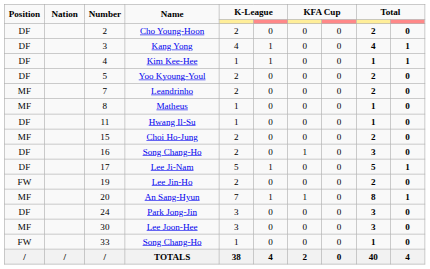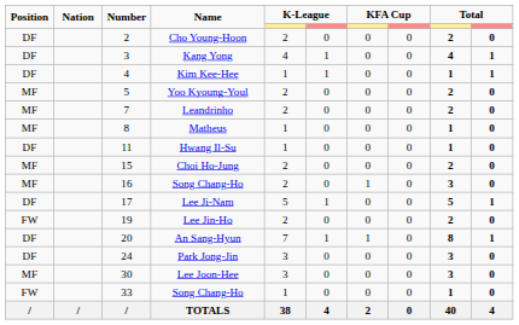 <table class="wikitable" style="font-size: 95%; text-align: center;">
 <tr>
 <td rowspan="2" width="60" align="center"><strong>Position</strong></td>
 <td rowspan="2" width="60" align="center"><strong>Nation</strong></td>
 <td rowspan="2" width="60" align="center"><strong>Number</strong></td>
 <td rowspan="2" width="150" align="center"><strong>Name</strong></td>
 <td colspan="2" width="100" align="center"><strong>K-League</strong></td>
 <td colspan="2" width="100" align="center"><strong>KFA Cup</strong></td>
 <td colspan="2" width="100" align="center"><strong>Total</strong></td>
 </tr>
 <tr>
 <th width="50" style="background: #FFEE99"></th>
 <th width="50" style="background: #FF8888"></th>
 <th width="50" style="background: #FFEE99"></th>
 <th width="50" style="background: #FF8888"></th>
 <th width="50" style="background: #FFEE99"></th>
 <th width="50" style="background: #FF8888"></th>
 </tr>
 <tr>
 <td>DF</td>
 <td></td>
 <td>2</td>
 <td><a href='#'>Cho Young-Hoon</a></td>
 <td>2</td>
 <td>0</td>
 <td>0</td>
 <td>0</td>
 <td><strong>2</strong></td>
 <td><strong>0</strong></td>
 </tr>
 <tr>
 <td>DF</td>
 <td></td>
 <td>3</td>
 <td><a href='#'>Kang Yong</a></td>
 <td>4</td>
 <td>1</td>
 <td>0</td>
 <td>0</td>
 <td><strong>4</strong></td>
 <td><strong>1</strong></td>
 </tr>
 <tr>
 <td>DF</td>
 <td></td>
 <td>4</td>
 <td><a href='#'>Kim Kee-Hee</a></td>
 <td>1</td>
 <td>1</td>
 <td>0</td>
 <td>0</td>
 <td><strong>1</strong></td>
 <td><strong>1</strong></td>
 </tr>
 <tr>
-<td>DF</td>
+<td>MF</td>
 <td></td>
 <td>5</td>
 <td><a href='#'>Yoo Kyoung-Youl</a></td>
 <td>2</td>
 <td>0</td>
 <td>0</td>
 <td>0</td>
 <td><strong>2</strong></td>
 <td><strong>0</strong></td>
 </tr>
 <tr>
 <td>MF</td>
 <td></td>
 <td>7</td>
 <td><a href='#'>Leandrinho</a></td>
 <td>2</td>
 <td>0</td>
 <td>0</td>
 <td>0</td>
 <td><strong>2</strong></td>
 <td><strong>0</strong></td>
 </tr>
 <tr>
 <td>MF</td>
 <td></td>
 <td>8</td>
 <td><a href='#'>Matheus</a></td>
 <td>1</td>
 <td>0</td>
 <td>0</td>
 <td>0</td>
 <td><strong>1</strong></td>
 <td><strong>0</strong></td>
 </tr>
 <tr>
 <td>DF</td>
 <td></td>
 <td>11</td>
 <td><a href='#'>Hwang Il-Su</a></td>
 <td>1</td>
 <td>0</td>
 <td>0</td>
 <td>0</td>
 <td><strong>1</strong></td>
 <td><strong>0</strong></td>
 </tr>
 <tr>
 <td>MF</td>
 <td></td>
 <td>15</td>
 <td><a href='#'>Choi Ho-Jung</a></td>
 <td>2</td>
 <td>0</td>
 <td>0</td>
 <td>0</td>
 <td><strong>2</strong></td>
 <td><strong>0</strong></td>
 </tr>
 <tr>
-<td>DF</td>
+<td>MF</td>
 <td></td>
 <td>16</td>
 <td><a href='#'>Song Chang-Ho</a></td>
 <td>2</td>
 <td>0</td>
 <td>1</td>
 <td>0</td>
 <td><strong>3</strong></td>
 <td><strong>0</strong></td>
 </tr>
 <tr>
 <td>DF</td>
 <td></td>
 <td>17</td>
 <td><a href='#'>Lee Ji-Nam</a></td>
 <td>5</td>
 <td>1</td>
 <td>0</td>
 <td>0</td>
 <td><strong>5</strong></td>
 <td><strong>1</strong></td>
 </tr>
 <tr>
 <td>FW</td>
 <td></td>
 <td>19</td>
 <td><a href='#'>Lee Jin-Ho</a></td>
 <td>2</td>
 <td>0</td>
 <td>0</td>
 <td>0</td>
 <td><strong>2</strong></td>
 <td><strong>0</strong></td>
 </tr>
 <tr>
-<td>MF</td>
+<td>DF</td>
 <td></td>
 <td>20</td>
 <td><a href='#'>An Sang-Hyun</a></td>
 <td>7</td>
 <td>1</td>
 <td>1</td>
 <td>0</td>
 <td><strong>8</strong></td>
 <td><strong>1</strong></td>
 </tr>
 <tr>
 <td>DF</td>
 <td></td>
 <td>24</td>
 <td><a href='#'>Park Jong-Jin</a></td>
 <td>3</td>
 <td>0</td>
 <td>0</td>
 <td>0</td>
 <td><strong>3</strong></td>
 <td><strong>0</strong></td>
 </tr>
 <tr>
 <td>MF</td>
 <td></td>
 <td>30</td>
 <td><a href='#'>Lee Joon-Hee</a></td>
 <td>3</td>
 <td>0</td>
 <td>0</td>
 <td>0</td>
 <td><strong>3</strong></td>
 <td><strong>0</strong></td>
 </tr>
 <tr>
 <td>FW</td>
 <td></td>
 <td>33</td>
 <td><a href='#'>Song Chang-Ho</a></td>
 <td>1</td>
 <td>0</td>
 <td>0</td>
 <td>0</td>
 <td><strong>1</strong></td>
 <td><strong>0</strong></td>
 </tr>
 <tr>
 <th>/</th>
 <th>/</th>
 <th>/</th>
 <th>TOTALS</th>
 <th>38</th>
 <th>4</th>
 <th>2</th>
 <th>0</th>
 <th>40</th>
 <th>4</th>
 </tr>
 </table>
